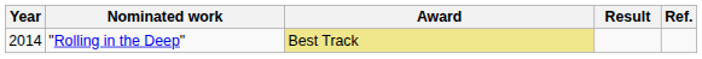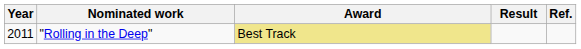 <table class="wikitable">
 <tr>
 <th>Year</th>
 <th width="250">Nominated work</th>
 <th width="325">Award</th>
 <th width="65">Result</th>
 <th>Ref.</th>
 </tr>
 <tr>
-<td>2014</td>
+<td>2011</td>
 <td>"<a href='#'>Rolling in the Deep</a>"</td>
 <td style="background: khaki;">Best Track</td>
 <td></td>
 <td></td>
 </tr>
 </table>
